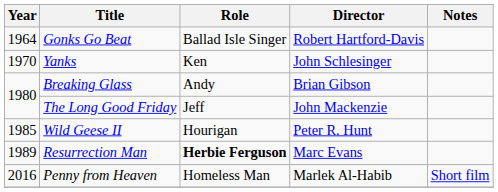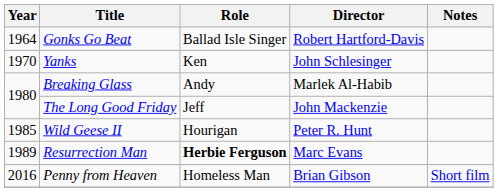 <table class="wikitable sortable">
 <tr>
 <th>Year</th>
 <th>Title</th>
 <th>Role</th>
 <th>Director</th>
 <th>Notes</th>
 </tr>
 <tr>
 <td>1964</td>
 <td><em><a href='#'>Gonks Go Beat</a></em></td>
 <td>Ballad Isle Singer</td>
 <td><a href='#'>Robert Hartford-Davis</a></td>
 <td></td>
 </tr>
 <tr>
 <td>1970</td>
 <td><em><a href='#'>Yanks</a></em></td>
 <td>Ken</td>
 <td><a href='#'>John Schlesinger</a></td>
 <td></td>
 </tr>
 <tr>
 <td rowspan=2>1980</td>
 <td><em><a href='#'>Breaking Glass</a></em></td>
 <td>Andy</td>
-<td><a href='#'>Brian Gibson</a></td>
+<td>Marlek Al-Habib</td>
 <td></td>
 </tr>
 <tr>
 <td><em><a href='#'>The Long Good Friday</a></em></td>
 <td>Jeff</td>
 <td><a href='#'>John Mackenzie</a></td>
 <td></td>
 </tr>
 <tr>
 <td>1985</td>
 <td><em><a href='#'>Wild Geese II</a></em></td>
 <td>Hourigan</td>
 <td><a href='#'>Peter R. Hunt</a></td>
 <td></td>
 </tr>
 <tr>
 <td>1989</td>
 <td><em><a href='#'>Resurrection Man</a></em></td>
 <td><strong>Herbie Ferguson</strong></td>
 <td><a href='#'>Marc Evans</a></td>
 <td></td>
 </tr>
 <tr>
 <td>2016</td>
 <td><em>Penny from Heaven</em></td>
 <td>Homeless Man</td>
-<td>Marlek Al-Habib</td>
+<td><a href='#'>Brian Gibson</a></td>
 <td><a href='#'>Short film</a></td>
 </tr>
 <tr>
 </tr>
 </table>
